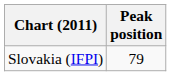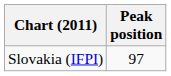 <table class="wikitable">
 <tr>
 <th>Chart (2011)</th>
 <th>Peak <br>position</th>
 </tr>
 <tr>
 <td>Slovakia (<a href='#'>IFPI</a>)</td>
-<td style="text-align:center;">79</td>
+<td style="text-align:center;">97</td>
 </tr>
 </table>
